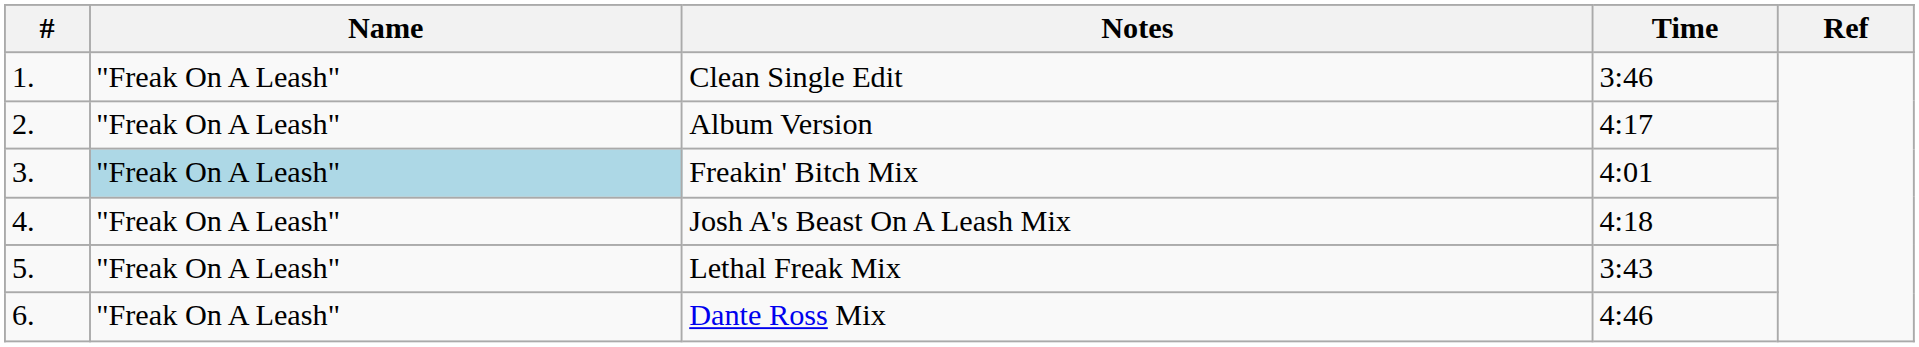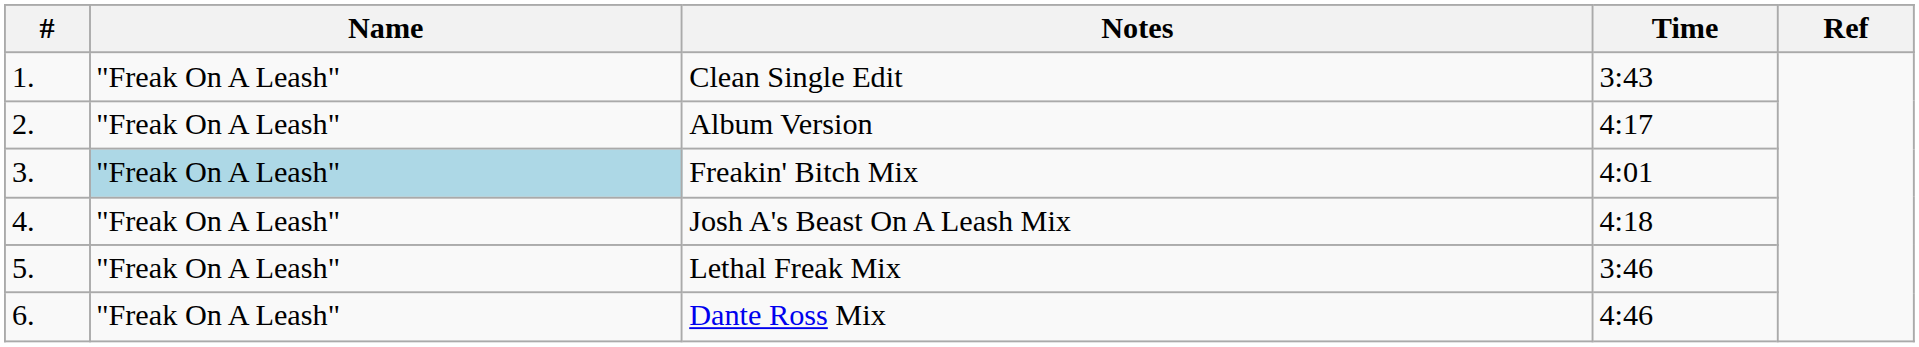 <table class="wikitable center" style="margin-top: 0; width:80%">
 <tr>
 <th align="left">#</th>
 <th align="left">Name</th>
 <th align="left">Notes</th>
 <th align="left">Time</th>
 <th align="left">Ref</th>
 </tr>
 <tr>
 <td>1.</td>
 <td>"Freak On A Leash"</td>
 <td>Clean Single Edit</td>
-<td>3:46</td>
+<td>3:43</td>
 <td rowspan="6"></td>
 </tr>
 <tr>
 <td>2.</td>
 <td>"Freak On A Leash"</td>
 <td>Album Version</td>
 <td>4:17</td>
 </tr>
 <tr>
 <td>3.</td>
 <td style="background: lightblue;">"Freak On A Leash"</td>
 <td>Freakin' Bitch Mix</td>
 <td>4:01</td>
 </tr>
 <tr>
 <td>4.</td>
 <td>"Freak On A Leash"</td>
 <td>Josh A's Beast On A Leash Mix</td>
 <td>4:18</td>
 </tr>
 <tr>
 <td>5.</td>
 <td>"Freak On A Leash"</td>
 <td>Lethal Freak Mix</td>
-<td>3:43</td>
+<td>3:46</td>
 </tr>
 <tr>
 <td>6.</td>
 <td>"Freak On A Leash"</td>
 <td><a href='#'>Dante Ross</a> Mix</td>
 <td>4:46</td>
 </tr>
 </table>
